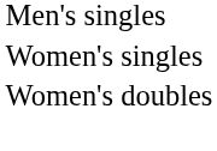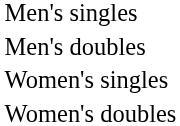 <table>
 <tr>
 <td>Men's singles<br></td>
+<td></td>
+<td></td>
+<td></td>
+</tr>
+<tr valign="top">
+<td>Men's doubles<br></td>
 <td></td>
 <td></td>
 <td></td>
 </tr>
 <tr>
 <td>Women's singles<br></td>
 <td></td>
 <td></td>
 <td></td>
 </tr>
 <tr valign="top">
 <td>Women's doubles<br></td>
 <td></td>
 <td></td>
 <td></td>
 </tr>
 </table>
